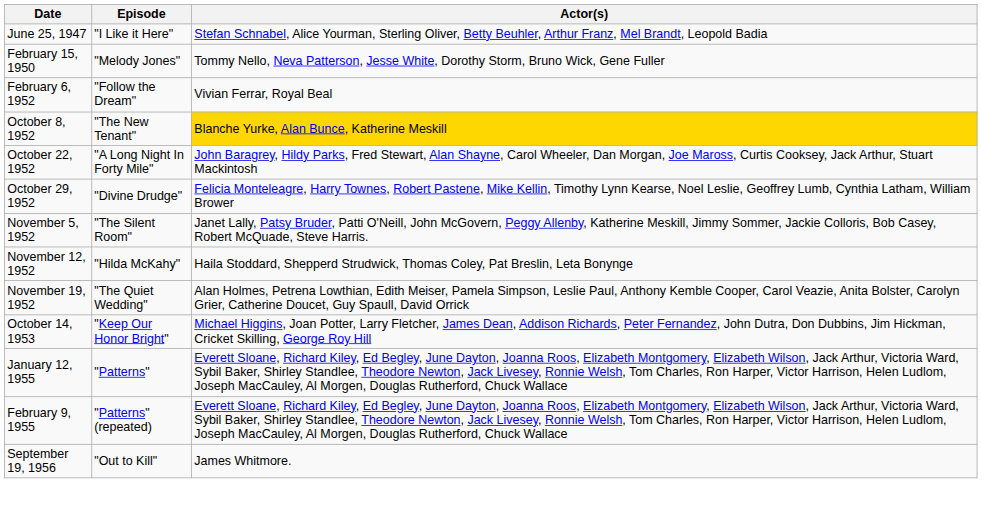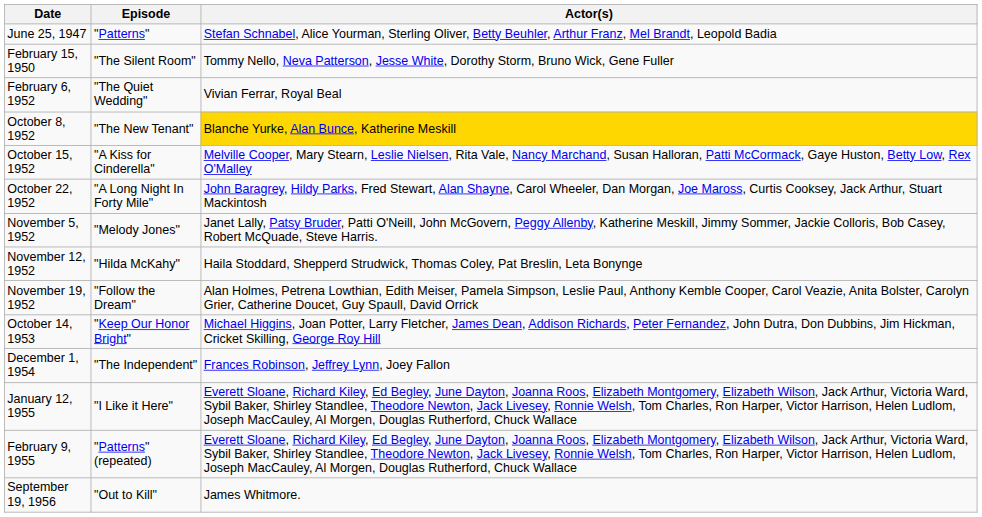 <table class="wikitable">
 <tr>
 <th>Date</th>
 <th>Episode</th>
 <th>Actor(s)</th>
 </tr>
 <tr>
 <td>June 25, 1947</td>
-<td>"I Like it Here"</td>
+<td>"<a href='#'>Patterns</a>"</td>
 <td><a href='#'>Stefan Schnabel</a>, Alice Yourman, Sterling Oliver, <a href='#'>Betty Beuhler</a>, <a href='#'>Arthur Franz</a>, <a href='#'>Mel Brandt</a>, Leopold Badia</td>
 </tr>
 <tr>
 <td>February 15, 1950</td>
-<td>"Melody Jones"</td>
+<td>"The Silent Room"</td>
 <td>Tommy Nello, <a href='#'>Neva Patterson</a>, <a href='#'>Jesse White</a>, Dorothy Storm, Bruno Wick, Gene Fuller </td>
 </tr>
 <tr>
 <td>February 6, 1952</td>
-<td>"Follow the Dream"</td>
+<td>"The Quiet Wedding"</td>
 <td>Vivian Ferrar, Royal Beal</td>
 </tr>
 <tr>
 <td>October 8, 1952</td>
 <td>"The New Tenant"</td>
 <td style="background: gold;">Blanche Yurke, <a href='#'>Alan Bunce</a>, Katherine Meskill</td>
 </tr>
 <tr>
+<td>October 15, 1952</td>
+<td>"A Kiss for Cinderella"</td>
+<td><a href='#'>Melville Cooper</a>, Mary Stearn, <a href='#'>Leslie Nielsen</a>, Rita Vale, <a href='#'>Nancy Marchand</a>, Susan Halloran, <a href='#'>Patti McCormack</a>, Gaye Huston, <a href='#'>Betty Low</a>, <a href='#'>Rex O'Malley</a></td>
+</tr>
+<tr>
 <td>October 22, 1952</td>
 <td>"A Long Night In Forty Mile"</td>
 <td><a href='#'>John Baragrey</a>, <a href='#'>Hildy Parks</a>, Fred Stewart, <a href='#'>Alan Shayne</a>, Carol Wheeler, Dan Morgan, <a href='#'>Joe Maross</a>, Curtis Cooksey, Jack Arthur, Stuart Mackintosh</td>
 </tr>
 <tr>
-<td>October 29, 1952</td>
-<td>"Divine Drudge"</td>
-<td><a href='#'>Felicia Monteleagre</a>, <a href='#'>Harry Townes</a>, <a href='#'>Robert Pastene</a>, <a href='#'>Mike Kellin</a>, Timothy Lynn Kearse, Noel Leslie, Geoffrey Lumb, Cynthia Latham, William Brower</td>
-</tr>
-<tr>
 <td>November 5, 1952</td>
-<td>"The Silent Room"</td>
+<td>"Melody Jones"</td>
 <td>Janet Lally, <a href='#'>Patsy Bruder</a>, Patti O'Neill, John McGovern, <a href='#'>Peggy Allenby</a>, Katherine Meskill, Jimmy Sommer, Jackie Colloris, Bob Casey, Robert McQuade, Steve Harris.</td>
 </tr>
 <tr>
 <td>November 12, 1952</td>
 <td>"Hilda McKahy"</td>
 <td>Haila Stoddard, Shepperd Strudwick, Thomas Coley, Pat Breslin, Leta Bonynge</td>
 </tr>
 <tr>
 <td>November 19, 1952</td>
-<td>"The Quiet Wedding"</td>
+<td>"Follow the Dream"</td>
 <td>Alan Holmes, Petrena Lowthian, Edith Meiser, Pamela Simpson, Leslie Paul, Anthony Kemble Cooper, Carol Veazie, Anita Bolster, Carolyn Grier, Catherine Doucet, Guy Spaull, David Orrick</td>
 </tr>
 <tr>
 <td>October 14, 1953</td>
 <td>"<a href='#'>Keep Our Honor Bright</a>"</td>
 <td><a href='#'>Michael Higgins</a>, Joan Potter, Larry Fletcher, <a href='#'>James Dean</a>, <a href='#'>Addison Richards</a>, <a href='#'>Peter Fernandez</a>, John Dutra, Don Dubbins, Jim Hickman, Cricket Skilling, <a href='#'>George Roy Hill</a></td>
 </tr>
 <tr>
+<td>December 1, 1954</td>
+<td>"The Independent"</td>
+<td><a href='#'>Frances Robinson</a>, <a href='#'>Jeffrey Lynn</a>, Joey Fallon</td>
+</tr>
+<tr>
 <td>January 12, 1955</td>
-<td>"<a href='#'>Patterns</a>"</td>
+<td>"I Like it Here"</td>
 <td><a href='#'>Everett Sloane</a>, <a href='#'>Richard Kiley</a>, <a href='#'>Ed Begley</a>, <a href='#'>June Dayton</a>, <a href='#'>Joanna Roos</a>, <a href='#'>Elizabeth Montgomery</a>, <a href='#'>Elizabeth Wilson</a>, Jack Arthur, Victoria Ward, Sybil Baker, Shirley Standlee, <a href='#'>Theodore Newton</a>, <a href='#'>Jack Livesey</a>, <a href='#'>Ronnie Welsh</a>, Tom Charles, Ron Harper, Victor Harrison, Helen Ludlom, Joseph MacCauley, Al Morgen, Douglas Rutherford, Chuck Wallace</td>
 </tr>
 <tr>
 <td>February 9, 1955</td>
 <td>"<a href='#'>Patterns</a>" (repeated)</td>
 <td><a href='#'>Everett Sloane</a>, <a href='#'>Richard Kiley</a>, <a href='#'>Ed Begley</a>, <a href='#'>June Dayton</a>, <a href='#'>Joanna Roos</a>, <a href='#'>Elizabeth Montgomery</a>, <a href='#'>Elizabeth Wilson</a>, Jack Arthur, Victoria Ward, Sybil Baker, Shirley Standlee, <a href='#'>Theodore Newton</a>, <a href='#'>Jack Livesey</a>, <a href='#'>Ronnie Welsh</a>, Tom Charles, Ron Harper, Victor Harrison, Helen Ludlom, Joseph MacCauley, Al Morgen, Douglas Rutherford, Chuck Wallace</td>
 </tr>
 <tr>
 <td>September 19, 1956</td>
 <td>"Out to Kill"</td>
 <td>James Whitmore.</td>
 </tr>
 </table>
